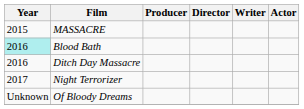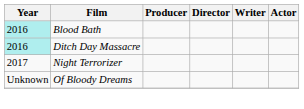 <table class="wikitable">
 <tr>
 <th>Year</th>
 <th>Film</th>
 <th>Producer</th>
 <th>Director</th>
 <th>Writer</th>
 <th>Actor</th>
 </tr>
 <tr>
-<td>2015</td>
-<td><em>MASSACRE</em></td>
-<td></td>
-<td></td>
-<td></td>
-<td></td>
-</tr>
-<tr>
 <td style="background: paleturquoise;">2016</td>
 <td><em>Blood Bath</em></td>
 <td></td>
 <td></td>
 <td></td>
 <td></td>
 </tr>
 <tr>
-<td>2016</td>
+<td style="background: paleturquoise;">2016</td>
 <td><em>Ditch Day Massacre</em></td>
 <td></td>
 <td></td>
 <td></td>
 <td></td>
 </tr>
 <tr>
 <td>2017</td>
 <td><em>Night Terrorizer</em></td>
 <td></td>
 <td></td>
 <td></td>
 <td></td>
 </tr>
 <tr>
 <td>Unknown</td>
 <td><em>Of Bloody Dreams</em></td>
 <td></td>
 <td></td>
 <td></td>
 <td></td>
 </tr>
 <tr>
 </tr>
 </table>
